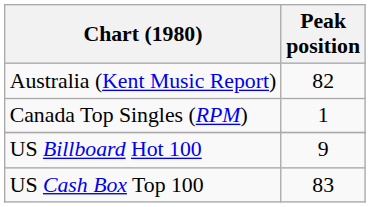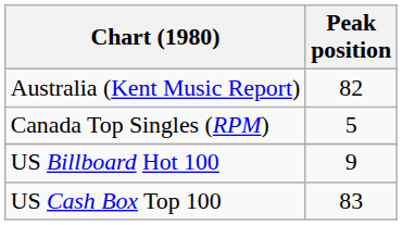 <table class="wikitable sortable">
 <tr>
 <th>Chart (1980)</th>
 <th>Peak<br>position</th>
 </tr>
 <tr>
 <td>Australia (<a href='#'>Kent Music Report</a>)</td>
 <td style="text-align:center;">82</td>
 </tr>
 <tr>
 <td>Canada Top Singles (<em><a href='#'>RPM</a></em>)</td>
-<td style="text-align:center;">1</td>
+<td style="text-align:center;">5</td>
 </tr>
 <tr>
 </tr>
 <tr>
 <td>US <em><a href='#'>Billboard</a></em> <a href='#'>Hot 100</a></td>
 <td style="text-align:center;">9</td>
 </tr>
 <tr>
 <td>US <a href='#'><em>Cash Box</em></a> Top 100</td>
 <td align="center">83</td>
 </tr>
 </table>
